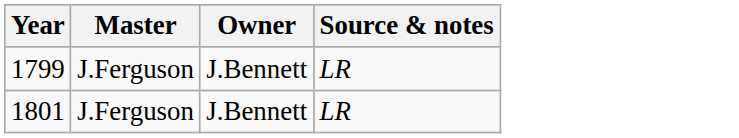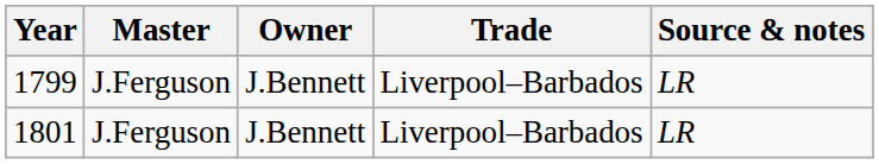 <table class=" wikitable">
 <tr>
 <th>Year</th>
 <th>Master</th>
 <th>Owner</th>
+<th>Trade</th>
 <th>Source & notes</th>
 </tr>
 <tr>
 <td>1799</td>
 <td>J.Ferguson</td>
 <td>J.Bennett</td>
+<td>Liverpool–Barbados</td>
 <td><em>LR</em></td>
 </tr>
 <tr>
 <td>1801</td>
 <td>J.Ferguson</td>
 <td>J.Bennett</td>
+<td>Liverpool–Barbados</td>
 <td><em>LR</em></td>
 </tr>
 </table>
